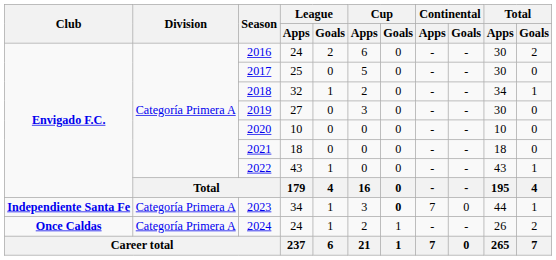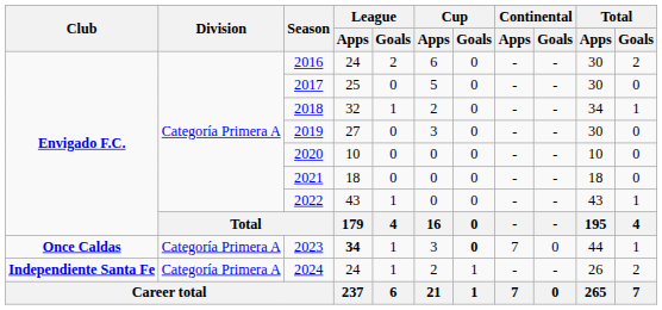 <table class="wikitable" style="text-align: center;">
 <tr>
 <th rowspan="2">Club</th>
 <th rowspan="2">Division</th>
 <th rowspan="2">Season</th>
 <th colspan="2">League</th>
 <th colspan="2">Cup</th>
 <th colspan="2">Continental</th>
 <th colspan="2">Total</th>
 </tr>
 <tr>
 <th>Apps</th>
 <th>Goals</th>
 <th>Apps</th>
 <th>Goals</th>
 <th>Apps</th>
 <th>Goals</th>
 <th>Apps</th>
 <th>Goals</th>
 </tr>
 <tr>
 <td rowspan="8" valign="center"><strong><a href='#'>Envigado F.C.</a></strong></td>
 <td rowspan="7" valign="center"><a href='#'>Categoría Primera A</a></td>
 <td><a href='#'>2016</a></td>
 <td>24</td>
 <td>2</td>
 <td>6</td>
 <td>0</td>
 <td>-</td>
 <td>-</td>
 <td>30</td>
 <td>2</td>
 </tr>
 <tr>
 <td><a href='#'>2017</a></td>
 <td>25</td>
 <td>0</td>
 <td>5</td>
 <td>0</td>
 <td>-</td>
 <td>-</td>
 <td>30</td>
 <td>0</td>
 </tr>
 <tr>
 <td><a href='#'>2018</a></td>
 <td>32</td>
 <td>1</td>
 <td>2</td>
 <td>0</td>
 <td>-</td>
 <td>-</td>
 <td>34</td>
 <td>1</td>
 </tr>
 <tr>
 <td><a href='#'>2019</a></td>
 <td>27</td>
 <td>0</td>
 <td>3</td>
 <td>0</td>
 <td>-</td>
 <td>-</td>
 <td>30</td>
 <td>0</td>
 </tr>
 <tr>
 <td><a href='#'>2020</a></td>
 <td>10</td>
 <td>0</td>
 <td>0</td>
 <td>0</td>
 <td>-</td>
 <td>-</td>
 <td>10</td>
 <td>0</td>
 </tr>
 <tr>
 <td><a href='#'>2021</a></td>
 <td>18</td>
 <td>0</td>
 <td>0</td>
 <td>0</td>
 <td>-</td>
 <td>-</td>
 <td>18</td>
 <td>0</td>
 </tr>
 <tr>
 <td><a href='#'>2022</a></td>
 <td>43</td>
 <td>1</td>
 <td>0</td>
 <td>0</td>
 <td>-</td>
 <td>-</td>
 <td>43</td>
 <td>1</td>
 </tr>
 <tr>
 <th colspan="2">Total</th>
 <th>179</th>
 <th>4</th>
 <th>16</th>
 <th>0</th>
 <th>-</th>
 <th>-</th>
 <th>195</th>
 <th>4</th>
 </tr>
 <tr>
-<td><strong><a href='#'>Independiente Santa Fe</a></strong></td>
+<td><strong><a href='#'>Once Caldas</a></strong></td>
 <td><a href='#'>Categoría Primera A</a></td>
 <td><a href='#'>2023</a></td>
-<td>34</td>
+<td><strong>34</strong></td>
 <td>1</td>
 <td>3</td>
 <td><strong>0</strong></td>
 <td>7</td>
 <td>0</td>
 <td>44</td>
 <td>1</td>
 </tr>
 <tr>
-<td><strong><a href='#'>Once Caldas</a></strong></td>
+<td><strong><a href='#'>Independiente Santa Fe</a></strong></td>
 <td><a href='#'>Categoría Primera A</a></td>
 <td><a href='#'>2024</a></td>
 <td>24</td>
 <td>1</td>
 <td>2</td>
 <td>1</td>
 <td>-</td>
 <td>-</td>
 <td>26</td>
 <td>2</td>
 </tr>
 <tr>
 <th colspan="3">Career total</th>
 <th>237</th>
 <th>6</th>
 <th>21</th>
 <th>1</th>
 <th>7</th>
 <th>0</th>
 <th>265</th>
 <th>7</th>
 </tr>
 </table>
